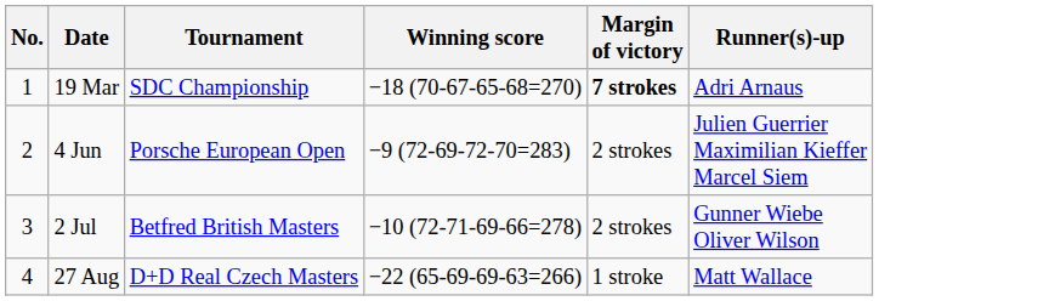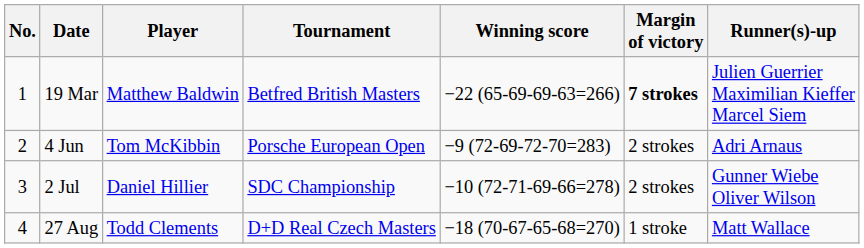 <table class="wikitable" style="font-size:95%;">
 <tr>
 <th>No.</th>
 <th>Date</th>
+<th>Player</th>
 <th>Tournament</th>
 <th>Winning score</th>
 <th>Margin<br>of victory</th>
 <th>Runner(s)-up</th>
 </tr>
 <tr>
 <td align=center>1</td>
 <td>19 Mar</td>
-<td><a href='#'>SDC Championship</a></td>
-<td>−18 (70-67-65-68=270)</td>
+<td> <a href='#'>Matthew Baldwin</a></td>
+<td><a href='#'>Betfred British Masters</a></td>
+<td>−22 (65-69-69-63=266)</td>
 <td><strong>7 strokes</strong></td>
-<td> <a href='#'>Adri Arnaus</a></td>
+<td> <a href='#'>Julien Guerrier</a><br> <a href='#'>Maximilian Kieffer</a><br> <a href='#'>Marcel Siem</a></td>
 </tr>
 <tr>
 <td align=center>2</td>
 <td>4 Jun</td>
+<td> <a href='#'>Tom McKibbin</a></td>
 <td><a href='#'>Porsche European Open</a></td>
 <td>−9 (72-69-72-70=283)</td>
 <td>2 strokes</td>
-<td> <a href='#'>Julien Guerrier</a><br> <a href='#'>Maximilian Kieffer</a><br> <a href='#'>Marcel Siem</a></td>
+<td> <a href='#'>Adri Arnaus</a></td>
 </tr>
 <tr>
 <td align=center>3</td>
 <td>2 Jul</td>
-<td><a href='#'>Betfred British Masters</a></td>
+<td> <a href='#'>Daniel Hillier</a></td>
+<td><a href='#'>SDC Championship</a></td>
 <td>−10 (72-71-69-66=278)</td>
 <td>2 strokes</td>
 <td> <a href='#'>Gunner Wiebe</a><br> <a href='#'>Oliver Wilson</a></td>
 </tr>
 <tr>
 <td align=center>4</td>
 <td>27 Aug</td>
+<td> <a href='#'>Todd Clements</a></td>
 <td><a href='#'>D+D Real Czech Masters</a></td>
-<td>−22 (65-69-69-63=266)</td>
+<td>−18 (70-67-65-68=270)</td>
 <td>1 stroke</td>
 <td> <a href='#'>Matt Wallace</a></td>
 </tr>
 </table>
